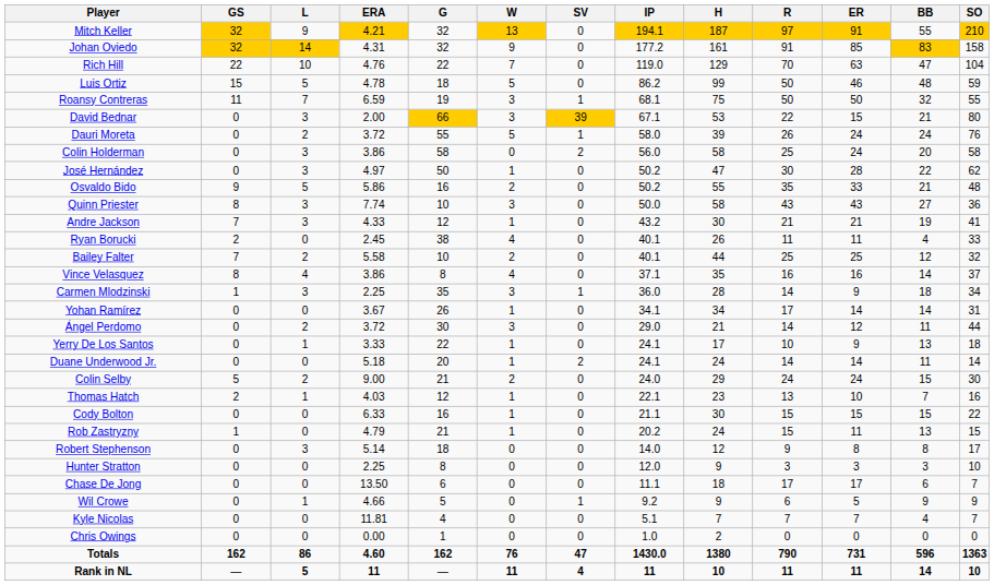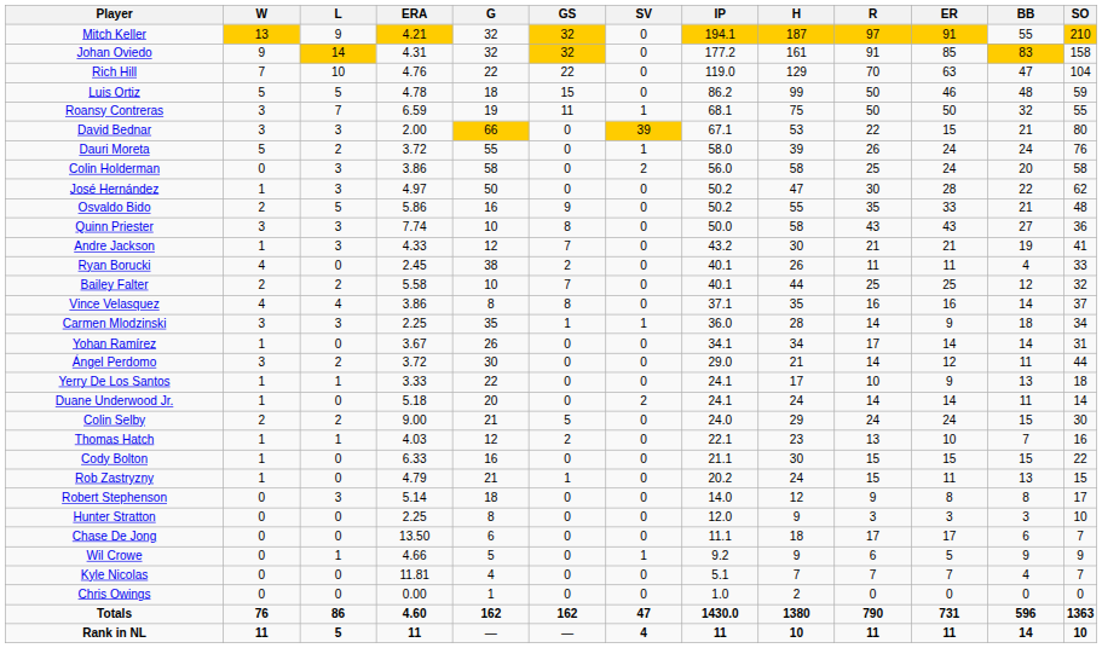 <table class=wikitable style="text-align:center">
 <tr>
 <th bgcolor=#DDDDFF; width="20%">Player</th>
-<th bgcolor=#DDDDFF; width="7%">GS</th>
+<th bgcolor=#DDDDFF; width="7%">W</th>
 <th bgcolor=#DDDDFF; width="7%">L</th>
 <th bgcolor=#DDDDFF; width="7%">ERA</th>
 <th bgcolor=#DDDDFF; width="7%">G</th>
-<th bgcolor=#DDDDFF; width="7%">W</th>
+<th bgcolor=#DDDDFF; width="7%">GS</th>
 <th bgcolor=#DDDDFF; width="7%">SV</th>
 <th bgcolor=#DDDDFF; width="7%">IP</th>
 <th bgcolor=#DDDDFF; width="7%">H</th>
 <th bgcolor=#DDDDFF; width="7%">R</th>
 <th bgcolor=#DDDDFF; width="7%">ER</th>
 <th bgcolor=#DDDDFF; width="7%">BB</th>
 <th bgcolor=#DDDDFF; width="7%">SO</th>
 </tr>
 <tr>
 <td><a href='#'>Mitch Keller</a></td>
-<td bgcolor=#ffcc00>32</td>
+<td bgcolor=#ffcc00>13</td>
 <td>9</td>
 <td bgcolor=#ffcc00>4.21</td>
 <td>32</td>
-<td bgcolor=#ffcc00>13</td>
+<td bgcolor=#ffcc00>32</td>
 <td>0</td>
 <td bgcolor=#ffcc00>194.1</td>
 <td bgcolor=#ffcc00>187</td>
 <td bgcolor=#ffcc00>97</td>
 <td bgcolor=#ffcc00>91</td>
 <td>55</td>
 <td bgcolor=#ffcc00>210</td>
 </tr>
 <tr>
 <td><a href='#'>Johan Oviedo</a></td>
-<td bgcolor=#ffcc00>32</td>
+<td>9</td>
 <td bgcolor=#ffcc00>14</td>
 <td>4.31</td>
 <td>32</td>
-<td>9</td>
+<td bgcolor=#ffcc00>32</td>
 <td>0</td>
 <td>177.2</td>
 <td>161</td>
 <td>91</td>
 <td>85</td>
 <td bgcolor=#ffcc00>83</td>
 <td>158</td>
 </tr>
 <tr>
 <td><a href='#'>Rich Hill</a></td>
-<td>22</td>
+<td>7</td>
 <td>10</td>
 <td>4.76</td>
 <td>22</td>
-<td>7</td>
+<td>22</td>
 <td>0</td>
 <td>119.0</td>
 <td>129</td>
 <td>70</td>
 <td>63</td>
 <td>47</td>
 <td>104</td>
 </tr>
 <tr>
 <td><a href='#'>Luis Ortiz</a></td>
-<td>15</td>
+<td>5</td>
 <td>5</td>
 <td>4.78</td>
 <td>18</td>
-<td>5</td>
+<td>15</td>
 <td>0</td>
 <td>86.2</td>
 <td>99</td>
 <td>50</td>
 <td>46</td>
 <td>48</td>
 <td>59</td>
 </tr>
 <tr>
 <td><a href='#'>Roansy Contreras</a></td>
-<td>11</td>
+<td>3</td>
 <td>7</td>
 <td>6.59</td>
 <td>19</td>
-<td>3</td>
+<td>11</td>
 <td>1</td>
 <td>68.1</td>
 <td>75</td>
 <td>50</td>
 <td>50</td>
 <td>32</td>
 <td>55</td>
 </tr>
 <tr>
 <td><a href='#'>David Bednar</a></td>
-<td>0</td>
+<td>3</td>
 <td>3</td>
 <td>2.00</td>
 <td bgcolor=#ffcc00>66</td>
-<td>3</td>
+<td>0</td>
 <td bgcolor=#ffcc00>39</td>
 <td>67.1</td>
 <td>53</td>
 <td>22</td>
 <td>15</td>
 <td>21</td>
 <td>80</td>
 </tr>
 <tr>
 <td><a href='#'>Dauri Moreta</a></td>
-<td>0</td>
+<td>5</td>
 <td>2</td>
 <td>3.72</td>
 <td>55</td>
-<td>5</td>
+<td>0</td>
 <td>1</td>
 <td>58.0</td>
 <td>39</td>
 <td>26</td>
 <td>24</td>
 <td>24</td>
 <td>76</td>
 </tr>
 <tr>
 <td><a href='#'>Colin Holderman</a></td>
 <td>0</td>
 <td>3</td>
 <td>3.86</td>
 <td>58</td>
 <td>0</td>
 <td>2</td>
 <td>56.0</td>
 <td>58</td>
 <td>25</td>
 <td>24</td>
 <td>20</td>
 <td>58</td>
 </tr>
 <tr>
 <td><a href='#'>José Hernández</a></td>
-<td>0</td>
+<td>1</td>
 <td>3</td>
 <td>4.97</td>
 <td>50</td>
-<td>1</td>
+<td>0</td>
 <td>0</td>
 <td>50.2</td>
 <td>47</td>
 <td>30</td>
 <td>28</td>
 <td>22</td>
 <td>62</td>
 </tr>
 <tr>
 <td><a href='#'>Osvaldo Bido</a></td>
-<td>9</td>
+<td>2</td>
 <td>5</td>
 <td>5.86</td>
 <td>16</td>
-<td>2</td>
+<td>9</td>
 <td>0</td>
 <td>50.2</td>
 <td>55</td>
 <td>35</td>
 <td>33</td>
 <td>21</td>
 <td>48</td>
 </tr>
 <tr>
 <td><a href='#'>Quinn Priester</a></td>
-<td>8</td>
+<td>3</td>
 <td>3</td>
 <td>7.74</td>
 <td>10</td>
-<td>3</td>
+<td>8</td>
 <td>0</td>
 <td>50.0</td>
 <td>58</td>
 <td>43</td>
 <td>43</td>
 <td>27</td>
 <td>36</td>
 </tr>
 <tr>
 <td><a href='#'>Andre Jackson</a></td>
-<td>7</td>
+<td>1</td>
 <td>3</td>
 <td>4.33</td>
 <td>12</td>
-<td>1</td>
+<td>7</td>
 <td>0</td>
 <td>43.2</td>
 <td>30</td>
 <td>21</td>
 <td>21</td>
 <td>19</td>
 <td>41</td>
 </tr>
 <tr>
 <td><a href='#'>Ryan Borucki</a></td>
-<td>2</td>
+<td>4</td>
 <td>0</td>
 <td>2.45</td>
 <td>38</td>
-<td>4</td>
+<td>2</td>
 <td>0</td>
 <td>40.1</td>
 <td>26</td>
 <td>11</td>
 <td>11</td>
 <td>4</td>
 <td>33</td>
 </tr>
 <tr>
 <td><a href='#'>Bailey Falter</a></td>
-<td>7</td>
+<td>2</td>
 <td>2</td>
 <td>5.58</td>
 <td>10</td>
-<td>2</td>
+<td>7</td>
 <td>0</td>
 <td>40.1</td>
 <td>44</td>
 <td>25</td>
 <td>25</td>
 <td>12</td>
 <td>32</td>
 </tr>
 <tr>
 <td><a href='#'>Vince Velasquez</a></td>
-<td>8</td>
+<td>4</td>
 <td>4</td>
 <td>3.86</td>
 <td>8</td>
-<td>4</td>
+<td>8</td>
 <td>0</td>
 <td>37.1</td>
 <td>35</td>
 <td>16</td>
 <td>16</td>
 <td>14</td>
 <td>37</td>
 </tr>
 <tr>
 <td><a href='#'>Carmen Mlodzinski</a></td>
-<td>1</td>
+<td>3</td>
 <td>3</td>
 <td>2.25</td>
 <td>35</td>
-<td>3</td>
+<td>1</td>
 <td>1</td>
 <td>36.0</td>
 <td>28</td>
 <td>14</td>
 <td>9</td>
 <td>18</td>
 <td>34</td>
 </tr>
 <tr>
 <td><a href='#'>Yohan Ramírez</a></td>
-<td>0</td>
+<td>1</td>
 <td>0</td>
 <td>3.67</td>
 <td>26</td>
-<td>1</td>
+<td>0</td>
 <td>0</td>
 <td>34.1</td>
 <td>34</td>
 <td>17</td>
 <td>14</td>
 <td>14</td>
 <td>31</td>
 </tr>
 <tr>
 <td><a href='#'>Ángel Perdomo</a></td>
-<td>0</td>
+<td>3</td>
 <td>2</td>
 <td>3.72</td>
 <td>30</td>
-<td>3</td>
+<td>0</td>
 <td>0</td>
 <td>29.0</td>
 <td>21</td>
 <td>14</td>
 <td>12</td>
 <td>11</td>
 <td>44</td>
 </tr>
 <tr>
 <td><a href='#'>Yerry De Los Santos</a></td>
-<td>0</td>
+<td>1</td>
 <td>1</td>
 <td>3.33</td>
 <td>22</td>
-<td>1</td>
+<td>0</td>
 <td>0</td>
 <td>24.1</td>
 <td>17</td>
 <td>10</td>
 <td>9</td>
 <td>13</td>
 <td>18</td>
 </tr>
 <tr>
 <td><a href='#'>Duane Underwood Jr.</a></td>
-<td>0</td>
+<td>1</td>
 <td>0</td>
 <td>5.18</td>
 <td>20</td>
-<td>1</td>
+<td>0</td>
 <td>2</td>
 <td>24.1</td>
 <td>24</td>
 <td>14</td>
 <td>14</td>
 <td>11</td>
 <td>14</td>
 </tr>
 <tr>
 <td><a href='#'>Colin Selby</a></td>
-<td>5</td>
+<td>2</td>
 <td>2</td>
 <td>9.00</td>
 <td>21</td>
-<td>2</td>
+<td>5</td>
 <td>0</td>
 <td>24.0</td>
 <td>29</td>
 <td>24</td>
 <td>24</td>
 <td>15</td>
 <td>30</td>
 </tr>
 <tr>
 <td><a href='#'>Thomas Hatch</a></td>
-<td>2</td>
+<td>1</td>
 <td>1</td>
 <td>4.03</td>
 <td>12</td>
-<td>1</td>
+<td>2</td>
 <td>0</td>
 <td>22.1</td>
 <td>23</td>
 <td>13</td>
 <td>10</td>
 <td>7</td>
 <td>16</td>
 </tr>
 <tr>
 <td><a href='#'>Cody Bolton</a></td>
-<td>0</td>
+<td>1</td>
 <td>0</td>
 <td>6.33</td>
 <td>16</td>
-<td>1</td>
+<td>0</td>
 <td>0</td>
 <td>21.1</td>
 <td>30</td>
 <td>15</td>
 <td>15</td>
 <td>15</td>
 <td>22</td>
 </tr>
 <tr>
 <td><a href='#'>Rob Zastryzny</a></td>
 <td>1</td>
 <td>0</td>
 <td>4.79</td>
 <td>21</td>
 <td>1</td>
 <td>0</td>
 <td>20.2</td>
 <td>24</td>
 <td>15</td>
 <td>11</td>
 <td>13</td>
 <td>15</td>
 </tr>
 <tr>
 <td><a href='#'>Robert Stephenson</a></td>
 <td>0</td>
 <td>3</td>
 <td>5.14</td>
 <td>18</td>
 <td>0</td>
 <td>0</td>
 <td>14.0</td>
 <td>12</td>
 <td>9</td>
 <td>8</td>
 <td>8</td>
 <td>17</td>
 </tr>
 <tr>
 <td><a href='#'>Hunter Stratton</a></td>
 <td>0</td>
 <td>0</td>
 <td>2.25</td>
 <td>8</td>
 <td>0</td>
 <td>0</td>
 <td>12.0</td>
 <td>9</td>
 <td>3</td>
 <td>3</td>
 <td>3</td>
 <td>10</td>
 </tr>
 <tr>
 <td><a href='#'>Chase De Jong</a></td>
 <td>0</td>
 <td>0</td>
 <td>13.50</td>
 <td>6</td>
 <td>0</td>
 <td>0</td>
 <td>11.1</td>
 <td>18</td>
 <td>17</td>
 <td>17</td>
 <td>6</td>
 <td>7</td>
 </tr>
 <tr>
 <td><a href='#'>Wil Crowe</a></td>
 <td>0</td>
 <td>1</td>
 <td>4.66</td>
 <td>5</td>
 <td>0</td>
 <td>1</td>
 <td>9.2</td>
 <td>9</td>
 <td>6</td>
 <td>5</td>
 <td>9</td>
 <td>9</td>
 </tr>
 <tr>
 <td><a href='#'>Kyle Nicolas</a></td>
 <td>0</td>
 <td>0</td>
 <td>11.81</td>
 <td>4</td>
 <td>0</td>
 <td>0</td>
 <td>5.1</td>
 <td>7</td>
 <td>7</td>
 <td>7</td>
 <td>4</td>
 <td>7</td>
 </tr>
 <tr>
 <td><a href='#'>Chris Owings</a></td>
 <td>0</td>
 <td>0</td>
 <td>0.00</td>
 <td>1</td>
 <td>0</td>
 <td>0</td>
 <td>1.0</td>
 <td>2</td>
 <td>0</td>
 <td>0</td>
 <td>0</td>
 <td>0</td>
 </tr>
 <tr>
 <td><strong>Totals</strong></td>
-<td><strong>162</strong></td>
+<td><strong>76</strong></td>
 <td><strong>86</strong></td>
 <td><strong>4.60</strong></td>
 <td><strong>162</strong></td>
-<td><strong>76</strong></td>
+<td><strong>162</strong></td>
 <td><strong>47</strong></td>
 <td><strong>1430.0</strong></td>
 <td><strong>1380</strong></td>
 <td><strong>790</strong></td>
 <td><strong>731</strong></td>
 <td><strong>596</strong></td>
 <td><strong>1363</strong></td>
 </tr>
 <tr>
 <td><strong>Rank in NL</strong></td>
-<td>—</td>
+<td><strong>11</strong></td>
 <td><strong>5</strong></td>
 <td><strong>11</strong></td>
 <td>—</td>
-<td><strong>11</strong></td>
+<td>—</td>
 <td><strong>4</strong></td>
 <td><strong>11</strong></td>
 <td><strong>10</strong></td>
 <td><strong>11</strong></td>
 <td><strong>11</strong></td>
 <td><strong>14</strong></td>
 <td><strong>10</strong></td>
 </tr>
 </table>
